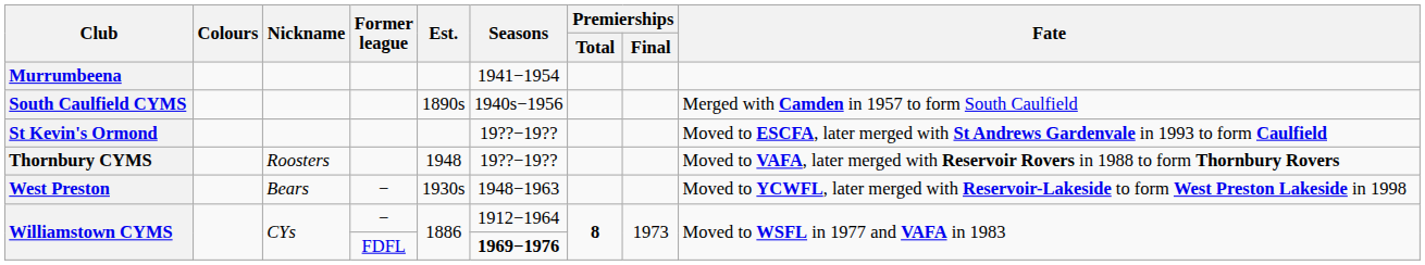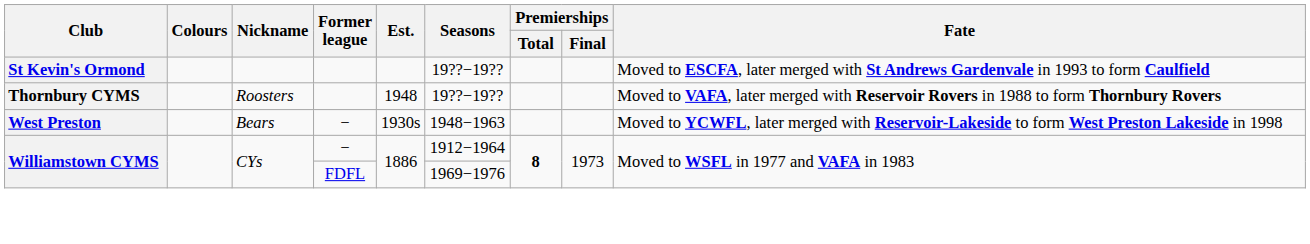 <table class="wikitable sortable" style="text-align:center; width:100%">
 <tr>
 <th rowspan="2">Club</th>
 <th rowspan="2"; class=unsortable>Colours</th>
 <th rowspan="2">Nickname</th>
 <th rowspan="2">Former<br>league</th>
 <th rowspan="2">Est.</th>
 <th rowspan="2">Seasons</th>
 <th colspan="2">Premierships</th>
 <th rowspan="2">Fate</th>
 </tr>
 <tr>
 <th>Total</th>
 <th>Final</th>
-</tr>
-<tr>
-<th style="text-align:left"><a href='#'>Murrumbeena</a></th>
-<td></td>
-<td align="left"></td>
-<td></td>
-<td></td>
-<td>1941−1954</td>
-<td></td>
-<td></td>
-<td align="left"></td>
-</tr>
-<tr>
-<th style="text-align:left"><a href='#'>South Caulfield CYMS</a></th>
-<td></td>
-<td align="left"></td>
-<td></td>
-<td>1890s</td>
-<td>1940s−1956</td>
-<td></td>
-<td></td>
-<td align="left">Merged with <strong><a href='#'>Camden</a></strong> in 1957 to form <a href='#'>South Caulfield</a></td>
 </tr>
 <tr>
 <th style="text-align:left"><a href='#'>St Kevin's Ormond</a></th>
 <td></td>
 <td align="left"></td>
 <td></td>
 <td></td>
 <td>19??−19??</td>
 <td></td>
 <td></td>
 <td align="left">Moved to <strong><a href='#'>ESCFA</a></strong>, later merged with <strong><a href='#'>St Andrews Gardenvale</a></strong> in 1993 to form  <strong><a href='#'>Caulfield</a></strong></td>
 </tr>
 <tr>
 <th style="text-align:left">Thornbury CYMS</th>
 <td></td>
 <td align="left"><em>Roosters</em></td>
 <td></td>
 <td>1948</td>
 <td>19??−19??</td>
 <td></td>
 <td></td>
 <td align="left">Moved to <strong><a href='#'>VAFA</a></strong>, later merged with <strong>Reservoir Rovers</strong> in 1988 to form  <strong>Thornbury Rovers</strong></td>
 </tr>
 <tr>
 <th style="text-align:left"><a href='#'>West Preston</a></th>
 <td></td>
 <td align="left"><em>Bears</em></td>
 <td>−</td>
 <td>1930s</td>
 <td>1948−1963</td>
 <td></td>
 <td></td>
 <td align="left">Moved to <strong><a href='#'>YCWFL</a></strong>, later merged with <a href='#'><strong>Reservoir-Lakeside</strong></a> to form <a href='#'><strong>West Preston Lakeside</strong></a> in 1998</td>
 </tr>
 <tr>
 <th rowspan=2; style="text-align:left"><a href='#'>Williamstown CYMS</a></th>
 <td rowspan=2></td>
 <td rowspan=2; align="left"><em>CYs</em></td>
 <td>−</td>
 <td rowspan=2>1886</td>
 <td align="center">1912−1964</td>
 <td rowspan=2><strong>8</strong></td>
 <td rowspan=2>1973</td>
 <td rowspan=2; align="left">Moved to <strong><a href='#'>WSFL</a></strong> in 1977 and <strong><a href='#'>VAFA</a></strong> in 1983</td>
 </tr>
 <tr>
 <td align="center"><a href='#'>FDFL</a></td>
-<td align="center"><strong>1969−1976</strong></td>
+<td align="center">1969−1976</td>
 </tr>
 </table>
